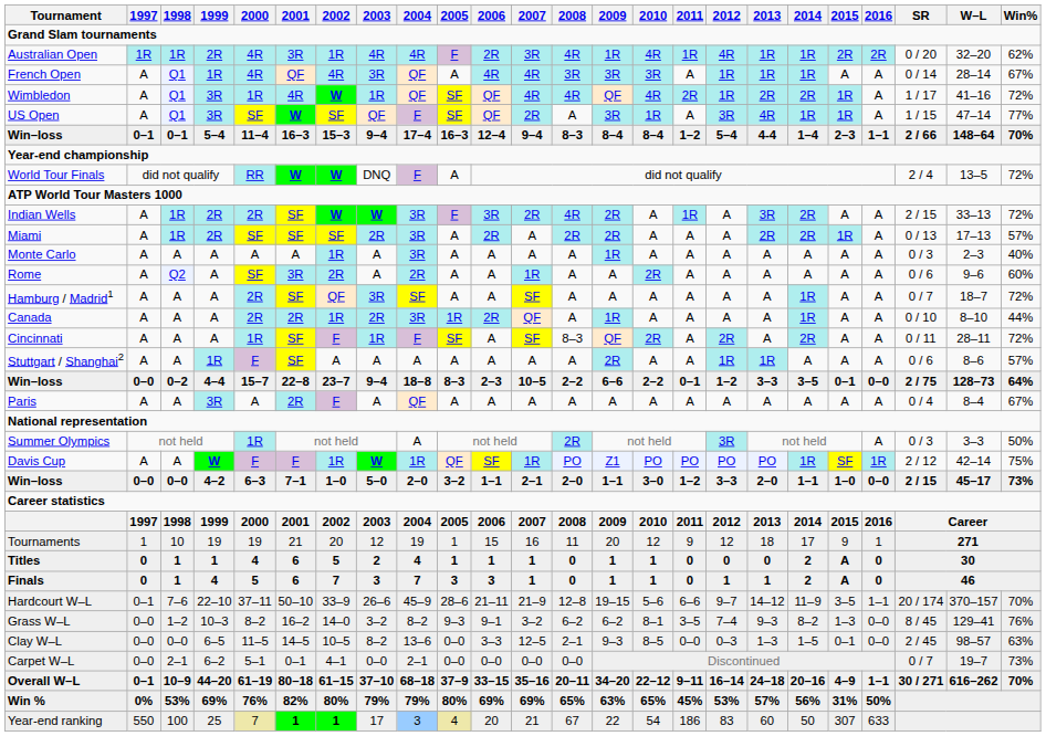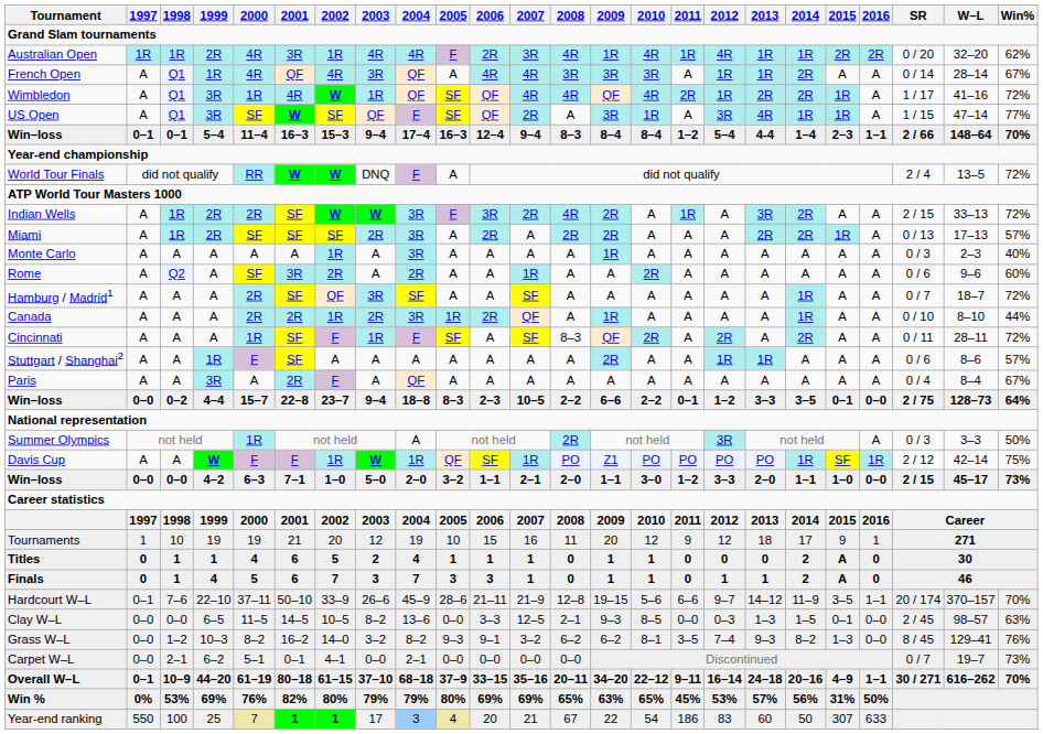 <table class="wikitable nowrap" style=text-align:center;font-size:83%>
 <tr>
 <th>Tournament</th>
 <th><a href='#'>1997</a></th>
 <th><a href='#'>1998</a></th>
 <th><a href='#'>1999</a></th>
 <th><a href='#'>2000</a></th>
 <th><a href='#'>2001</a></th>
 <th><a href='#'>2002</a></th>
 <th><a href='#'>2003</a></th>
 <th><a href='#'>2004</a></th>
 <th><a href='#'>2005</a></th>
 <th><a href='#'>2006</a></th>
 <th><a href='#'>2007</a></th>
 <th><a href='#'>2008</a></th>
 <th><a href='#'>2009</a></th>
 <th><a href='#'>2010</a></th>
 <th><a href='#'>2011</a></th>
 <th><a href='#'>2012</a></th>
 <th><a href='#'>2013</a></th>
 <th><a href='#'>2014</a></th>
 <th><a href='#'>2015</a></th>
 <th><a href='#'>2016</a></th>
 <th>SR</th>
 <th>W–L</th>
 <th>Win%</th>
 </tr>
 <tr>
 <td colspan=24 align=left><strong>Grand Slam tournaments</strong></td>
 </tr>
 <tr>
 <td align=left><a href='#'>Australian Open</a></td>
 <td bgcolor=afeeee><a href='#'>1R</a></td>
 <td bgcolor=afeeee><a href='#'>1R</a></td>
 <td bgcolor=afeeee><a href='#'>2R</a></td>
 <td bgcolor=afeeee><a href='#'>4R</a></td>
 <td bgcolor=afeeee><a href='#'>3R</a></td>
 <td bgcolor=afeeee><a href='#'>1R</a></td>
 <td bgcolor=afeeee><a href='#'>4R</a></td>
 <td bgcolor=afeeee><a href='#'>4R</a></td>
 <td bgcolor=thistle><a href='#'>F</a></td>
 <td bgcolor=afeeee><a href='#'>2R</a></td>
 <td bgcolor=afeeee><a href='#'>3R</a></td>
 <td bgcolor=afeeee><a href='#'>4R</a></td>
 <td bgcolor=afeeee><a href='#'>1R</a></td>
 <td bgcolor=afeeee><a href='#'>4R</a></td>
 <td bgcolor=afeeee><a href='#'>1R</a></td>
 <td bgcolor=afeeee><a href='#'>4R</a></td>
 <td bgcolor=afeeee><a href='#'>1R</a></td>
 <td bgcolor=afeeee><a href='#'>1R</a></td>
 <td bgcolor=afeeee><a href='#'>2R</a></td>
 <td bgcolor=afeeee><a href='#'>2R</a></td>
 <td>0 / 20</td>
 <td>32–20</td>
 <td>62%</td>
 </tr>
 <tr>
 <td align=left><a href='#'>French Open</a></td>
 <td>A</td>
 <td bgcolor=ecf2ff><a href='#'>Q1</a></td>
 <td bgcolor=afeeee><a href='#'>1R</a></td>
 <td bgcolor=afeeee><a href='#'>4R</a></td>
 <td bgcolor=ffebcd><a href='#'>QF</a></td>
 <td bgcolor=afeeee><a href='#'>4R</a></td>
 <td bgcolor=afeeee><a href='#'>3R</a></td>
 <td bgcolor=ffebcd><a href='#'>QF</a></td>
 <td>A</td>
 <td bgcolor=afeeee><a href='#'>4R</a></td>
 <td bgcolor=afeeee><a href='#'>4R</a></td>
 <td bgcolor=afeeee><a href='#'>3R</a></td>
 <td bgcolor=afeeee><a href='#'>3R</a></td>
 <td bgcolor=afeeee><a href='#'>3R</a></td>
 <td>A</td>
 <td bgcolor=afeeee><a href='#'>1R</a></td>
 <td bgcolor=afeeee><a href='#'>1R</a></td>
-<td bgcolor=afeeee><a href='#'>1R</a></td>
+<td bgcolor=afeeee><a href='#'>2R</a></td>
 <td>A</td>
 <td>A</td>
 <td>0 / 14</td>
 <td>28–14</td>
 <td>67%</td>
 </tr>
 <tr>
 <td align=left><a href='#'>Wimbledon</a></td>
 <td>A</td>
 <td bgcolor=ecf2ff><a href='#'>Q1</a></td>
 <td bgcolor=afeeee><a href='#'>3R</a></td>
 <td bgcolor=afeeee><a href='#'>1R</a></td>
 <td bgcolor=afeeee><a href='#'>4R</a></td>
 <td bgcolor=lime><a href='#'><strong>W</strong></a></td>
 <td bgcolor=afeeee><a href='#'>1R</a></td>
 <td bgcolor=ffebcd><a href='#'>QF</a></td>
 <td bgcolor=yellow><a href='#'>SF</a></td>
 <td bgcolor=ffebcd><a href='#'>QF</a></td>
 <td bgcolor=afeeee><a href='#'>4R</a></td>
 <td bgcolor=afeeee><a href='#'>4R</a></td>
 <td bgcolor=ffebcd><a href='#'>QF</a></td>
 <td bgcolor=afeeee><a href='#'>4R</a></td>
 <td bgcolor=afeeee><a href='#'>2R</a></td>
 <td bgcolor=afeeee><a href='#'>1R</a></td>
 <td bgcolor=afeeee><a href='#'>2R</a></td>
 <td bgcolor=afeeee><a href='#'>2R</a></td>
 <td bgcolor=afeeee><a href='#'>1R</a></td>
 <td>A</td>
 <td>1 / 17</td>
 <td>41–16</td>
 <td>72%</td>
 </tr>
 <tr>
 <td align=left><a href='#'>US Open</a></td>
 <td>A</td>
 <td bgcolor=ecf2ff><a href='#'>Q1</a></td>
 <td bgcolor=afeeee><a href='#'>3R</a></td>
 <td bgcolor=yellow><a href='#'>SF</a></td>
 <td bgcolor=lime><a href='#'><strong>W</strong></a></td>
 <td bgcolor=yellow><a href='#'>SF</a></td>
 <td bgcolor=ffebcd><a href='#'>QF</a></td>
 <td bgcolor=thistle><a href='#'>F</a></td>
 <td bgcolor=yellow><a href='#'>SF</a></td>
 <td bgcolor=ffebcd><a href='#'>QF</a></td>
 <td bgcolor=afeeee><a href='#'>2R</a></td>
 <td>A</td>
 <td bgcolor=afeeee><a href='#'>3R</a></td>
 <td bgcolor=afeeee><a href='#'>1R</a></td>
 <td>A</td>
 <td bgcolor=afeeee><a href='#'>3R</a></td>
 <td bgcolor=afeeee><a href='#'>4R</a></td>
 <td bgcolor=afeeee><a href='#'>1R</a></td>
 <td bgcolor=afeeee><a href='#'>1R</a></td>
 <td>A</td>
 <td>1 / 15</td>
 <td>47–14</td>
 <td>77%</td>
 </tr>
 <tr style="font-weight:bold; background:#efefef;">
 <td style=text-align:left>Win–loss</td>
 <td>0–1</td>
 <td>0–1</td>
 <td>5–4</td>
 <td>11–4</td>
 <td>16–3</td>
 <td>15–3</td>
 <td>9–4</td>
 <td>17–4</td>
 <td>16–3</td>
 <td>12–4</td>
 <td>9–4</td>
 <td>8–3</td>
 <td>8–4</td>
 <td>8–4</td>
 <td>1–2</td>
 <td>5–4</td>
 <td>4-4</td>
 <td>1–4</td>
 <td>2–3</td>
 <td>1–1</td>
 <td>2 / 66</td>
 <td>148–64</td>
 <td>70%</td>
 </tr>
 <tr>
 <td colspan=24 align=left><strong>Year-end championship</strong></td>
 </tr>
 <tr>
 <td align=left><a href='#'>World Tour Finals</a></td>
 <td colspan=3>did not qualify</td>
 <td bgcolor=afeeee><a href='#'>RR</a></td>
 <td bgcolor=lime><a href='#'><strong>W</strong></a></td>
 <td bgcolor=lime><a href='#'><strong>W</strong></a></td>
 <td>DNQ</td>
 <td bgcolor=thistle><a href='#'>F</a></td>
 <td>A</td>
 <td colspan=11>did not qualify</td>
 <td>2 / 4</td>
 <td>13–5</td>
 <td>72%</td>
 </tr>
 <tr>
 <td colspan=24 align=left><strong>ATP World Tour Masters 1000</strong></td>
 </tr>
 <tr>
 <td align=left><a href='#'>Indian Wells</a></td>
 <td>A</td>
 <td bgcolor=afeeee><a href='#'>1R</a></td>
 <td bgcolor=afeeee><a href='#'>2R</a></td>
 <td bgcolor=afeeee><a href='#'>2R</a></td>
 <td bgcolor=yellow><a href='#'>SF</a></td>
 <td bgcolor=lime><a href='#'><strong>W</strong></a></td>
 <td bgcolor=lime><a href='#'><strong>W</strong></a></td>
 <td bgcolor=afeeee><a href='#'>3R</a></td>
 <td bgcolor=thistle><a href='#'>F</a></td>
 <td bgcolor=afeeee><a href='#'>3R</a></td>
 <td bgcolor=afeeee><a href='#'>2R</a></td>
 <td bgcolor=afeeee><a href='#'>4R</a></td>
 <td bgcolor=afeeee><a href='#'>2R</a></td>
 <td>A</td>
 <td bgcolor=afeeee><a href='#'>1R</a></td>
 <td>A</td>
 <td bgcolor=afeeee><a href='#'>3R</a></td>
 <td bgcolor=afeeee><a href='#'>2R</a></td>
 <td>A</td>
 <td>A</td>
 <td>2 / 15</td>
 <td>33–13</td>
 <td>72%</td>
 </tr>
 <tr>
 <td align=left><a href='#'>Miami</a></td>
 <td>A</td>
 <td bgcolor=afeeee><a href='#'>1R</a></td>
 <td bgcolor=afeeee><a href='#'>2R</a></td>
 <td bgcolor=yellow><a href='#'>SF</a></td>
 <td bgcolor=yellow><a href='#'>SF</a></td>
 <td bgcolor=yellow><a href='#'>SF</a></td>
 <td bgcolor=afeeee><a href='#'>2R</a></td>
 <td bgcolor=afeeee><a href='#'>3R</a></td>
 <td>A</td>
 <td bgcolor=afeeee><a href='#'>2R</a></td>
 <td>A</td>
 <td bgcolor=afeeee><a href='#'>2R</a></td>
 <td bgcolor=afeeee><a href='#'>2R</a></td>
 <td>A</td>
 <td>A</td>
 <td>A</td>
 <td bgcolor=afeeee><a href='#'>2R</a></td>
 <td bgcolor=afeeee><a href='#'>2R</a></td>
 <td bgcolor=afeeee><a href='#'>1R</a></td>
 <td>A</td>
 <td>0 / 13</td>
 <td>17–13</td>
 <td>57%</td>
 </tr>
 <tr>
 <td align=left><a href='#'>Monte Carlo</a></td>
 <td>A</td>
 <td>A</td>
 <td>A</td>
 <td>A</td>
 <td>A</td>
 <td bgcolor=afeeee><a href='#'>1R</a></td>
 <td>A</td>
 <td bgcolor=afeeee><a href='#'>3R</a></td>
 <td>A</td>
 <td>A</td>
 <td>A</td>
 <td>A</td>
 <td bgcolor=afeeee><a href='#'>1R</a></td>
 <td>A</td>
 <td>A</td>
 <td>A</td>
 <td>A</td>
 <td>A</td>
 <td>A</td>
 <td>A</td>
 <td>0 / 3</td>
 <td>2–3</td>
 <td>40%</td>
 </tr>
 <tr>
 <td align=left><a href='#'>Rome</a></td>
 <td>A</td>
 <td bgcolor=ecf2ff><a href='#'>Q2</a></td>
 <td>A</td>
 <td bgcolor=yellow><a href='#'>SF</a></td>
 <td bgcolor=afeeee><a href='#'>3R</a></td>
 <td bgcolor=afeeee><a href='#'>2R</a></td>
 <td>A</td>
 <td bgcolor=afeeee><a href='#'>2R</a></td>
 <td>A</td>
 <td>A</td>
 <td bgcolor=afeeee><a href='#'>1R</a></td>
 <td>A</td>
 <td>A</td>
 <td bgcolor=afeeee><a href='#'>2R</a></td>
 <td>A</td>
 <td>A</td>
 <td>A</td>
 <td>A</td>
 <td>A</td>
 <td>A</td>
 <td>0 / 6</td>
 <td>9–6</td>
 <td>60%</td>
 </tr>
 <tr>
 <td align=left><a href='#'>Hamburg</a> / <a href='#'>Madrid</a><sup>1</sup></td>
 <td>A</td>
 <td>A</td>
 <td>A</td>
 <td bgcolor=afeeee><a href='#'>2R</a></td>
 <td bgcolor=yellow><a href='#'>SF</a></td>
 <td bgcolor=ffebcd><a href='#'>QF</a></td>
 <td bgcolor=afeeee><a href='#'>3R</a></td>
 <td bgcolor=yellow><a href='#'>SF</a></td>
 <td>A</td>
 <td>A</td>
 <td bgcolor=yellow><a href='#'>SF</a></td>
 <td>A</td>
 <td>A</td>
 <td>A</td>
 <td>A</td>
 <td>A</td>
 <td>A</td>
 <td bgcolor=afeeee><a href='#'>1R</a></td>
 <td>A</td>
 <td>A</td>
 <td>0 / 7</td>
 <td>18–7</td>
 <td>72%</td>
 </tr>
 <tr>
 <td align=left><a href='#'>Canada</a></td>
 <td>A</td>
 <td>A</td>
 <td>A</td>
 <td bgcolor=afeeee><a href='#'>2R</a></td>
 <td bgcolor=afeeee><a href='#'>2R</a></td>
 <td bgcolor=afeeee><a href='#'>1R</a></td>
 <td bgcolor=afeeee><a href='#'>2R</a></td>
 <td bgcolor=afeeee><a href='#'>3R</a></td>
 <td bgcolor=afeeee><a href='#'>1R</a></td>
 <td bgcolor=afeeee><a href='#'>2R</a></td>
 <td bgcolor=ffebcd><a href='#'>QF</a></td>
 <td>A</td>
 <td bgcolor=afeeee><a href='#'>1R</a></td>
 <td>A</td>
 <td>A</td>
 <td>A</td>
 <td>A</td>
 <td bgcolor=afeeee><a href='#'>1R</a></td>
 <td>A</td>
 <td>A</td>
 <td>0 / 10</td>
 <td>8–10</td>
 <td>44%</td>
 </tr>
 <tr>
 <td align=left><a href='#'>Cincinnati</a></td>
 <td>A</td>
 <td>A</td>
 <td>A</td>
 <td bgcolor=afeeee><a href='#'>1R</a></td>
 <td bgcolor=yellow><a href='#'>SF</a></td>
 <td bgcolor=thistle><a href='#'>F</a></td>
 <td bgcolor=afeeee><a href='#'>1R</a></td>
 <td bgcolor=thistle><a href='#'>F</a></td>
 <td bgcolor=yellow><a href='#'>SF</a></td>
 <td>A</td>
 <td bgcolor=yellow><a href='#'>SF</a></td>
 <td>8–3</td>
 <td bgcolor=ffebcd><a href='#'>QF</a></td>
 <td bgcolor=afeeee><a href='#'>2R</a></td>
 <td>A</td>
 <td bgcolor=afeeee><a href='#'>2R</a></td>
 <td>A</td>
 <td bgcolor=afeeee><a href='#'>2R</a></td>
 <td>A</td>
 <td>A</td>
 <td>0 / 11</td>
 <td>28–11</td>
 <td>72%</td>
 </tr>
 <tr>
 <td align=left><a href='#'>Stuttgart</a> / <a href='#'>Shanghai</a><sup>2</sup></td>
 <td>A</td>
 <td>A</td>
 <td bgcolor=afeeee><a href='#'>1R</a></td>
 <td bgcolor=thistle><a href='#'>F</a></td>
 <td bgcolor=yellow><a href='#'>SF</a></td>
 <td>A</td>
 <td>A</td>
 <td>A</td>
 <td>A</td>
 <td>A</td>
 <td>A</td>
 <td>A</td>
 <td bgcolor=afeeee><a href='#'>2R</a></td>
 <td>A</td>
 <td>A</td>
 <td bgcolor=afeeee><a href='#'>1R</a></td>
 <td bgcolor=afeeee><a href='#'>1R</a></td>
 <td>A</td>
 <td>A</td>
 <td>A</td>
 <td>0 / 6</td>
 <td>8–6</td>
 <td>57%</td>
 </tr>
+<tr>
+<td align=left><a href='#'>Paris</a></td>
+<td>A</td>
+<td>A</td>
+<td bgcolor=afeeee><a href='#'>3R</a></td>
+<td>A</td>
+<td bgcolor=afeeee><a href='#'>2R</a></td>
+<td bgcolor=thistle><a href='#'>F</a></td>
+<td>A</td>
+<td bgcolor=ffebcd><a href='#'>QF</a></td>
+<td>A</td>
+<td>A</td>
+<td>A</td>
+<td>A</td>
+<td>A</td>
+<td>A</td>
+<td>A</td>
+<td>A</td>
+<td>A</td>
+<td>A</td>
+<td>A</td>
+<td>A</td>
+<td>0 / 4</td>
+<td>8–4</td>
+<td>67%</td>
+</tr>
 <tr style="font-weight:bold; background:#efefef;">
 <td style=text-align:left>Win–loss</td>
 <td>0–0</td>
 <td>0–2</td>
 <td>4–4</td>
 <td>15–7</td>
 <td>22–8</td>
 <td>23–7</td>
 <td>9–4</td>
 <td>18–8</td>
 <td>8–3</td>
 <td>2–3</td>
 <td>10–5</td>
 <td>2–2</td>
 <td>6–6</td>
 <td>2–2</td>
 <td>0–1</td>
 <td>1–2</td>
 <td>3–3</td>
 <td>3–5</td>
 <td>0–1</td>
 <td>0–0</td>
 <td>2 / 75</td>
 <td>128–73</td>
 <td>64%</td>
-</tr>
-<tr>
-<td align=left><a href='#'>Paris</a></td>
-<td>A</td>
-<td>A</td>
-<td bgcolor=afeeee><a href='#'>3R</a></td>
-<td>A</td>
-<td bgcolor=afeeee><a href='#'>2R</a></td>
-<td bgcolor=thistle><a href='#'>F</a></td>
-<td>A</td>
-<td bgcolor=ffebcd><a href='#'>QF</a></td>
-<td>A</td>
-<td>A</td>
-<td>A</td>
-<td>A</td>
-<td>A</td>
-<td>A</td>
-<td>A</td>
-<td>A</td>
-<td>A</td>
-<td>A</td>
-<td>A</td>
-<td>A</td>
-<td>0 / 4</td>
-<td>8–4</td>
-<td>67%</td>
 </tr>
 <tr>
 <td colspan=24 align=left><strong>National representation</strong></td>
 </tr>
 <tr>
 <td align=left><a href='#'>Summer Olympics</a></td>
 <td colspan=3 style=color:#767676>not held</td>
 <td bgcolor=afeeee><a href='#'>1R</a></td>
 <td colspan=3 style=color:#767676>not held</td>
 <td>A</td>
 <td colspan=3 style=color:#767676>not held</td>
 <td bgcolor=afeeee><a href='#'>2R</a></td>
 <td colspan=3 style=color:#767676>not held</td>
 <td bgcolor=afeeee><a href='#'>3R</a></td>
 <td colspan=3 style=color:#767676>not held</td>
 <td>A</td>
 <td>0 / 3</td>
 <td>3–3</td>
 <td>50%</td>
 </tr>
 <tr>
 <td align=left><a href='#'>Davis Cup</a></td>
 <td>A</td>
 <td>A</td>
 <td bgcolor=lime><a href='#'><strong>W</strong></a></td>
 <td bgcolor=thistle><a href='#'>F</a></td>
 <td bgcolor=thistle><a href='#'>F</a></td>
 <td bgcolor=afeeee><a href='#'>1R</a></td>
 <td bgcolor=lime><a href='#'><strong>W</strong></a></td>
 <td bgcolor=afeeee><a href='#'>1R</a></td>
 <td bgcolor=ffebcd><a href='#'>QF</a></td>
 <td bgcolor=yellow><a href='#'>SF</a></td>
 <td bgcolor=afeeee><a href='#'>1R</a></td>
 <td bgcolor=ecf2ff><a href='#'>PO</a></td>
 <td bgcolor=ecf2ff><a href='#'>Z1</a></td>
 <td bgcolor=ecf2ff><a href='#'>PO</a></td>
 <td bgcolor=ecf2ff><a href='#'>PO</a></td>
 <td bgcolor=ecf2ff><a href='#'>PO</a></td>
 <td bgcolor=ecf2ff><a href='#'>PO</a></td>
 <td bgcolor=afeeee><a href='#'>1R</a></td>
 <td bgcolor=yellow><a href='#'>SF</a></td>
 <td bgcolor=afeeee><a href='#'>1R</a></td>
 <td>2 / 12</td>
 <td>42–14</td>
 <td>75%</td>
 </tr>
 <tr style="font-weight:bold; background:#efefef;">
 <td style=text-align:left>Win–loss</td>
 <td>0–0</td>
 <td>0–0</td>
 <td>4–2</td>
 <td>6–3</td>
 <td>7–1</td>
 <td>1–0</td>
 <td>5–0</td>
 <td>2–0</td>
 <td>3–2</td>
 <td>1–1</td>
 <td>2–1</td>
 <td>2–0</td>
 <td>1–1</td>
 <td>3–0</td>
 <td>1–2</td>
 <td>3–3</td>
 <td>2–0</td>
 <td>1–1</td>
 <td>1–0</td>
 <td>0–0</td>
 <td>2 / 15</td>
 <td>45–17</td>
 <td>73%</td>
 </tr>
 <tr>
 <td colspan=24 align=left><strong>Career statistics</strong></td>
 </tr>
 <tr>
 <th></th>
 <th>1997</th>
 <th>1998</th>
 <th>1999</th>
 <th>2000</th>
 <th>2001</th>
 <th>2002</th>
 <th>2003</th>
 <th>2004</th>
 <th>2005</th>
 <th>2006</th>
 <th>2007</th>
 <th>2008</th>
 <th>2009</th>
 <th>2010</th>
 <th>2011</th>
 <th>2012</th>
 <th>2013</th>
 <th>2014</th>
 <th>2015</th>
 <th>2016</th>
 <th colspan=3>Career</th>
 </tr>
 <tr bgcolor=efefef>
 <td align=left>Tournaments</td>
 <td>1</td>
 <td>10</td>
 <td>19</td>
 <td>19</td>
 <td>21</td>
 <td>20</td>
 <td>12</td>
 <td>19</td>
-<td>1</td>
+<td>10</td>
 <td>15</td>
 <td>16</td>
 <td>11</td>
 <td>20</td>
 <td>12</td>
 <td>9</td>
 <td>12</td>
 <td>18</td>
 <td>17</td>
 <td>9</td>
 <td>1</td>
 <td colspan=3><strong>271</strong></td>
 </tr>
 <tr style="font-weight:bold; background:#efefef;">
 <td style=text-align:left>Titles</td>
 <td>0</td>
 <td>1</td>
 <td>1</td>
 <td>4</td>
 <td>6</td>
 <td>5</td>
 <td>2</td>
 <td>4</td>
 <td>1</td>
 <td>1</td>
 <td>1</td>
 <td>0</td>
 <td>1</td>
 <td>1</td>
 <td>0</td>
 <td>0</td>
 <td>0</td>
 <td>2</td>
 <td>A</td>
 <td>0</td>
 <td colspan=3>30</td>
 </tr>
 <tr style="font-weight:bold; background:#efefef;">
 <td style=text-align:left>Finals</td>
 <td>0</td>
 <td>1</td>
 <td>4</td>
 <td>5</td>
 <td>6</td>
 <td>7</td>
 <td>3</td>
 <td>7</td>
 <td>3</td>
 <td>3</td>
 <td>1</td>
 <td>0</td>
 <td>1</td>
 <td>1</td>
 <td>0</td>
 <td>1</td>
 <td>1</td>
 <td>2</td>
 <td>A</td>
 <td>0</td>
 <td colspan=3>46</td>
 </tr>
 <tr bgcolor=efefef>
 <td align=left>Hardcourt W–L</td>
 <td>0–1</td>
 <td>7–6</td>
 <td>22–10</td>
 <td>37–11</td>
 <td>50–10</td>
 <td>33–9</td>
 <td>26–6</td>
 <td>45–9</td>
 <td>28–6</td>
 <td>21–11</td>
 <td>21–9</td>
 <td>12–8</td>
 <td>19–15</td>
 <td>5–6</td>
 <td>6–6</td>
 <td>9–7</td>
 <td>14–12</td>
 <td>11–9</td>
 <td>3–5</td>
 <td>1–1</td>
 <td>20 / 174</td>
 <td>370–157</td>
 <td>70%</td>
 </tr>
 <tr bgcolor=efefef>
+<td align=left>Clay W–L</td>
+<td>0–0</td>
+<td>0–0</td>
+<td>6–5</td>
+<td>11–5</td>
+<td>14–5</td>
+<td>10–5</td>
+<td>8–2</td>
+<td>13–6</td>
+<td>0–0</td>
+<td>3–3</td>
+<td>12–5</td>
+<td>2–1</td>
+<td>9–3</td>
+<td>8–5</td>
+<td>0–0</td>
+<td>0–3</td>
+<td>1–3</td>
+<td>1–5</td>
+<td>0–1</td>
+<td>0–0</td>
+<td>2 / 45</td>
+<td>98–57</td>
+<td>63%</td>
+</tr>
+<tr bgcolor=efefef>
 <td align=left>Grass W–L</td>
 <td>0–0</td>
 <td>1–2</td>
 <td>10–3</td>
 <td>8–2</td>
 <td>16–2</td>
 <td>14–0</td>
 <td>3–2</td>
 <td>8–2</td>
 <td>9–3</td>
 <td>9–1</td>
 <td>3–2</td>
 <td>6–2</td>
 <td>6–2</td>
 <td>8–1</td>
 <td>3–5</td>
 <td>7–4</td>
 <td>9–3</td>
 <td>8–2</td>
 <td>1–3</td>
 <td>0–0</td>
 <td>8 / 45</td>
 <td>129–41</td>
 <td>76%</td>
-</tr>
-<tr bgcolor=efefef>
-<td align=left>Clay W–L</td>
-<td>0–0</td>
-<td>0–0</td>
-<td>6–5</td>
-<td>11–5</td>
-<td>14–5</td>
-<td>10–5</td>
-<td>8–2</td>
-<td>13–6</td>
-<td>0–0</td>
-<td>3–3</td>
-<td>12–5</td>
-<td>2–1</td>
-<td>9–3</td>
-<td>8–5</td>
-<td>0–0</td>
-<td>0–3</td>
-<td>1–3</td>
-<td>1–5</td>
-<td>0–1</td>
-<td>0–0</td>
-<td>2 / 45</td>
-<td>98–57</td>
-<td>63%</td>
 </tr>
 <tr bgcolor=efefef>
 <td align=left>Carpet W–L</td>
 <td>0–0</td>
 <td>2–1</td>
 <td>6–2</td>
 <td>5–1</td>
 <td>0–1</td>
 <td>4–1</td>
 <td>0–0</td>
 <td>2–1</td>
 <td>0–0</td>
 <td>0–0</td>
 <td>0–0</td>
 <td>0–0</td>
 <td colspan=8 style=color:#767676>Discontinued</td>
 <td>0 / 7</td>
 <td>19–7</td>
 <td>73%</td>
 </tr>
 <tr style="font-weight:bold; background:#efefef;">
 <td style=text-align:left>Overall W–L</td>
 <td>0–1</td>
 <td>10–9</td>
 <td>44–20</td>
 <td>61–19</td>
 <td>80–18</td>
 <td>61–15</td>
 <td>37–10</td>
 <td>68–18</td>
 <td>37–9</td>
 <td>33–15</td>
 <td>35–16</td>
 <td>20–11</td>
 <td>34–20</td>
 <td>22–12</td>
 <td>9–11</td>
 <td>16–14</td>
 <td>24–18</td>
 <td>20–16</td>
 <td>4–9</td>
 <td>1–1</td>
 <td>30 / 271</td>
 <td>616–262</td>
 <td>70%</td>
 </tr>
 <tr style="font-weight:bold; background:#efefef;">
 <td style=text-align:left>Win %</td>
 <td>0%</td>
 <td>53%</td>
 <td>69%</td>
 <td>76%</td>
 <td>82%</td>
 <td>80%</td>
 <td>79%</td>
 <td>79%</td>
 <td>80%</td>
 <td>69%</td>
 <td>69%</td>
 <td>65%</td>
 <td>63%</td>
 <td>65%</td>
 <td>45%</td>
 <td>53%</td>
 <td>57%</td>
 <td>56%</td>
 <td>31%</td>
 <td>50%</td>
 <td colspan=3></td>
 </tr>
 <tr bgcolor=efefef>
 <td align=left>Year-end ranking</td>
 <td>550</td>
 <td>100</td>
 <td>25</td>
 <td bgcolor=EEE8AA>7</td>
 <td bgcolor=lime><strong>1</strong></td>
 <td bgcolor=lime><strong>1</strong></td>
 <td>17</td>
 <td bgcolor=99ccff>3</td>
 <td bgcolor=EEE8AA>4</td>
 <td>20</td>
 <td>21</td>
 <td>67</td>
 <td>22</td>
 <td>54</td>
 <td>186</td>
 <td>83</td>
 <td>60</td>
 <td>50</td>
 <td>307</td>
 <td>633</td>
 <td colspan=3></td>
 </tr>
 </table>
